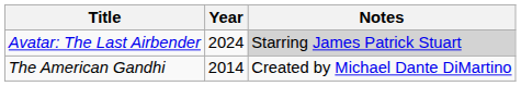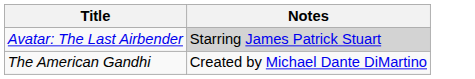 <table class="wikitable sortable">
 <tr>
 <th>Title</th>
-<th>Year</th>
 <th>Notes</th>
 </tr>
 <tr>
 <td><em><a href='#'>Avatar: The Last Airbender</a></em></td>
-<td>2024</td>
 <td style="background: lightgrey;">Starring <a href='#'>James Patrick Stuart</a></td>
 </tr>
 <tr>
 <td><em>The American Gandhi</em></td>
-<td>2014</td>
 <td>Created by <a href='#'>Michael Dante DiMartino</a></td>
 </tr>
 </table>
